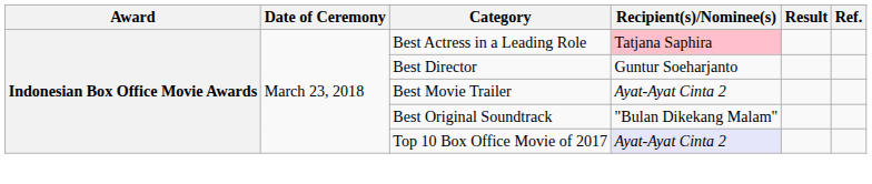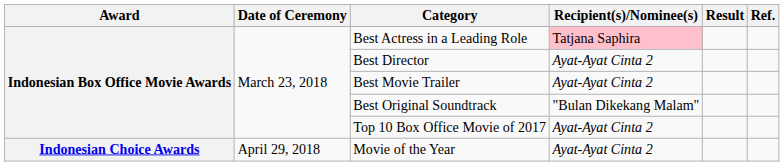 <table class="wikitable plainrowheaders sortable">
 <tr>
 <th>Award</th>
 <th>Date of Ceremony</th>
 <th>Category</th>
 <th>Recipient(s)/Nominee(s)</th>
 <th>Result</th>
 <th class="unsortable">Ref.</th>
 </tr>
 <tr>
 <th scope="row" rowspan="5">Indonesian Box Office Movie Awards</th>
 <td rowspan="5">March 23, 2018</td>
 <td>Best Actress in a Leading Role</td>
 <td style="background: pink;">Tatjana Saphira</td>
 <td></td>
 <td align="center"></td>
 </tr>
 <tr>
 <td>Best Director</td>
-<td>Guntur Soeharjanto</td>
+<td><em>Ayat-Ayat Cinta 2</em></td>
 <td></td>
 <td align="center"></td>
 </tr>
 <tr>
 <td>Best Movie Trailer</td>
 <td><em>Ayat-Ayat Cinta 2</em></td>
 <td></td>
 <td align="center"></td>
 </tr>
 <tr>
 <td>Best Original Soundtrack</td>
 <td>"Bulan Dikekang Malam" <br></td>
 <td></td>
 <td align="center"></td>
 </tr>
 <tr>
 <td>Top 10 Box Office Movie of 2017</td>
-<td style="background: lavender;"><em>Ayat-Ayat Cinta 2</em></td>
+<td><em>Ayat-Ayat Cinta 2</em></td>
+<td></td>
+<td align="center"></td>
+</tr>
+<tr>
+<th scope="row"><a href='#'>Indonesian Choice Awards</a></th>
+<td rowspan="1">April 29, 2018</td>
+<td>Movie of the Year</td>
+<td><em>Ayat-Ayat Cinta 2</em></td>
 <td></td>
 <td align="center"></td>
 </tr>
 </table>
